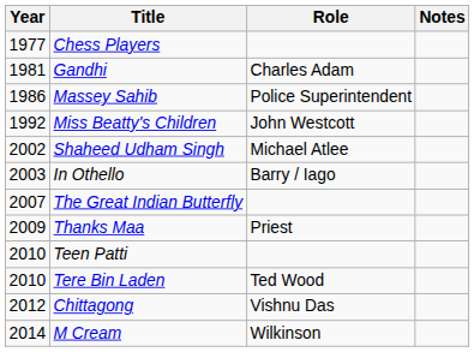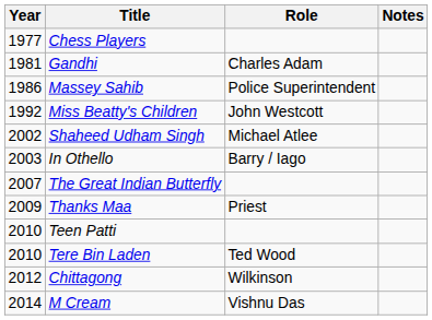 <table class="wikitable">
 <tr>
 <th>Year</th>
 <th>Title</th>
 <th>Role</th>
 <th>Notes</th>
 </tr>
 <tr>
 <td>1977</td>
 <td><em><a href='#'>Chess Players</a></em></td>
 <td></td>
 <td></td>
 </tr>
 <tr>
 <td>1981</td>
 <td><em><a href='#'>Gandhi</a></em></td>
 <td>Charles Adam</td>
 <td></td>
 </tr>
 <tr>
 <td>1986</td>
 <td><em><a href='#'>Massey Sahib</a></em></td>
 <td>Police Superintendent</td>
 <td></td>
 </tr>
 <tr>
 <td>1992</td>
 <td><em><a href='#'>Miss Beatty's Children</a></em></td>
 <td>John Westcott</td>
 <td></td>
 </tr>
 <tr>
 <td>2002</td>
 <td><em><a href='#'>Shaheed Udham Singh</a></em></td>
 <td>Michael Atlee</td>
 <td></td>
 </tr>
 <tr>
 <td>2003</td>
 <td><em>In Othello</em></td>
 <td>Barry / Iago</td>
 <td></td>
 </tr>
 <tr>
 <td>2007</td>
 <td><em><a href='#'>The Great Indian Butterfly</a></em></td>
 <td></td>
 <td></td>
 </tr>
 <tr>
 <td>2009</td>
 <td><em><a href='#'>Thanks Maa</a></em></td>
 <td>Priest</td>
 <td></td>
 </tr>
 <tr>
 <td>2010</td>
 <td><em>Teen Patti</em></td>
 <td></td>
 <td></td>
 </tr>
 <tr>
 <td>2010</td>
 <td><em><a href='#'>Tere Bin Laden</a></em></td>
 <td>Ted Wood</td>
 <td></td>
 </tr>
 <tr>
 <td>2012</td>
 <td><em><a href='#'>Chittagong</a></em></td>
-<td>Vishnu Das</td>
+<td>Wilkinson</td>
 <td></td>
 </tr>
 <tr>
 <td>2014</td>
 <td><em><a href='#'>M Cream</a></em></td>
-<td>Wilkinson</td>
+<td>Vishnu Das</td>
 <td></td>
 </tr>
 </table>
